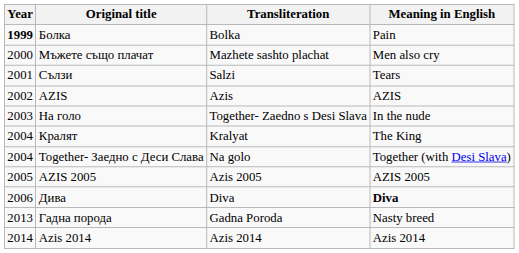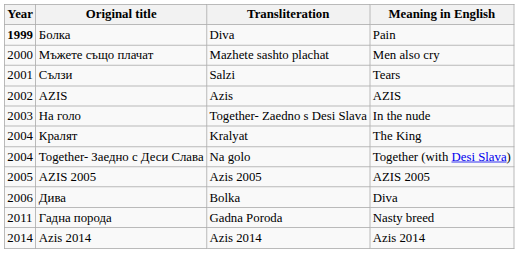 <table class="sortable wikitable">
 <tr>
 <th>Year</th>
 <th>Original title</th>
 <th>Transliteration</th>
 <th>Meaning in English</th>
 </tr>
 <tr>
 <td><strong>1999</strong></td>
 <td>Болка</td>
-<td>Bolka</td>
+<td>Diva</td>
 <td>Pain</td>
 </tr>
 <tr>
 <td>2000</td>
 <td>Мъжете също плачат</td>
 <td>Mazhete sashto plachat</td>
 <td>Men also cry</td>
 </tr>
 <tr>
 <td>2001</td>
 <td>Сълзи</td>
 <td>Salzi</td>
 <td>Tears</td>
 </tr>
 <tr>
 <td>2002</td>
 <td>AZIS</td>
 <td>Azis</td>
 <td>AZIS</td>
 </tr>
 <tr>
 <td>2003</td>
 <td>На голо</td>
 <td>Together- Zaedno s Desi Slava</td>
 <td>In the nude</td>
 </tr>
 <tr>
 <td>2004</td>
 <td>Кралят</td>
 <td>Kralyat</td>
 <td>The King</td>
 </tr>
 <tr>
 <td>2004</td>
 <td>Together- Заедно с Деси Слава</td>
 <td>Na golo</td>
 <td>Together (with <a href='#'>Desi Slava</a>)</td>
 </tr>
 <tr>
 <td>2005</td>
 <td>AZIS 2005</td>
 <td>Azis 2005</td>
 <td>AZIS 2005</td>
 </tr>
 <tr>
 <td>2006</td>
 <td>Дива</td>
+<td>Bolka</td>
 <td>Diva</td>
-<td><strong>Diva</strong></td>
 </tr>
 <tr>
-<td>2013</td>
+<td>2011</td>
 <td>Гадна порода</td>
 <td>Gadna Poroda</td>
 <td>Nasty breed</td>
 </tr>
 <tr>
 <td>2014</td>
 <td>Azis 2014</td>
 <td>Azis 2014</td>
 <td>Azis 2014</td>
 </tr>
 </table>
